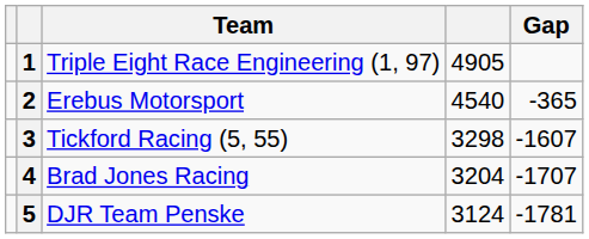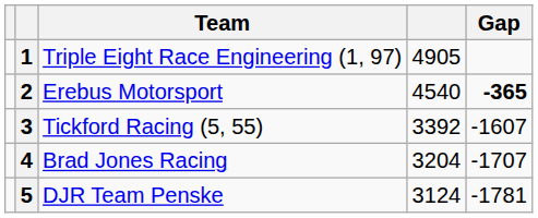 <table class="wikitable" style="font-size: 95%;">
 <tr>
 <th></th>
 <th></th>
 <th>Team</th>
 <th></th>
 <th>Gap</th>
 </tr>
 <tr>
 <td align="left"></td>
 <th>1</th>
 <td><a href='#'>Triple Eight Race Engineering</a> (1, 97)</td>
 <td align="right">4905</td>
 <td align="right"></td>
 </tr>
 <tr>
 <td align="left"></td>
 <th>2</th>
 <td><a href='#'>Erebus Motorsport</a></td>
 <td align="right">4540</td>
-<td align="right">-365</td>
+<td align="right"><strong>-365</strong></td>
 </tr>
 <tr>
 <td align="left"></td>
 <th>3</th>
 <td><a href='#'>Tickford Racing</a> (5, 55)</td>
-<td align="right">3298</td>
+<td align="right">3392</td>
 <td align="right">-1607</td>
 </tr>
 <tr>
 <td align="left"></td>
 <th>4</th>
 <td><a href='#'>Brad Jones Racing</a></td>
 <td align="right">3204</td>
 <td align="right">-1707</td>
 </tr>
 <tr>
 <td align="left"></td>
 <th>5</th>
 <td><a href='#'>DJR Team Penske</a></td>
 <td align="right">3124</td>
 <td align="right">-1781</td>
 </tr>
 </table>
